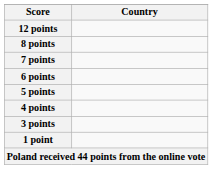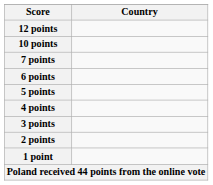 <table class="wikitable">
 <tr>
 </tr>
 <tr>
 <th scope="col" width="33%">Score</th>
 <th scope="col">Country</th>
 </tr>
 <tr>
 <th scope="row">12 points</th>
 <td></td>
 </tr>
 <tr>
-<th scope="row">8 points</th>
+<th scope="row">10 points</th>
 <td></td>
 </tr>
 <tr>
 <th scope="row">7 points</th>
 <td></td>
 </tr>
 <tr>
 <th scope="row">6 points</th>
 <td></td>
 </tr>
 <tr>
 <th scope="row">5 points</th>
 <td></td>
 </tr>
 <tr>
 <th scope="row">4 points</th>
 <td></td>
 </tr>
 <tr>
 <th scope="row">3 points</th>
 <td></td>
 </tr>
 <tr>
+<th scope="row">2 points</th>
+<td></td>
+</tr>
+<tr>
 <th scope="row">1 point</th>
 <td></td>
 </tr>
 <tr>
 <th colspan="2">Poland received 44 points from the online vote</th>
 </tr>
 </table>
